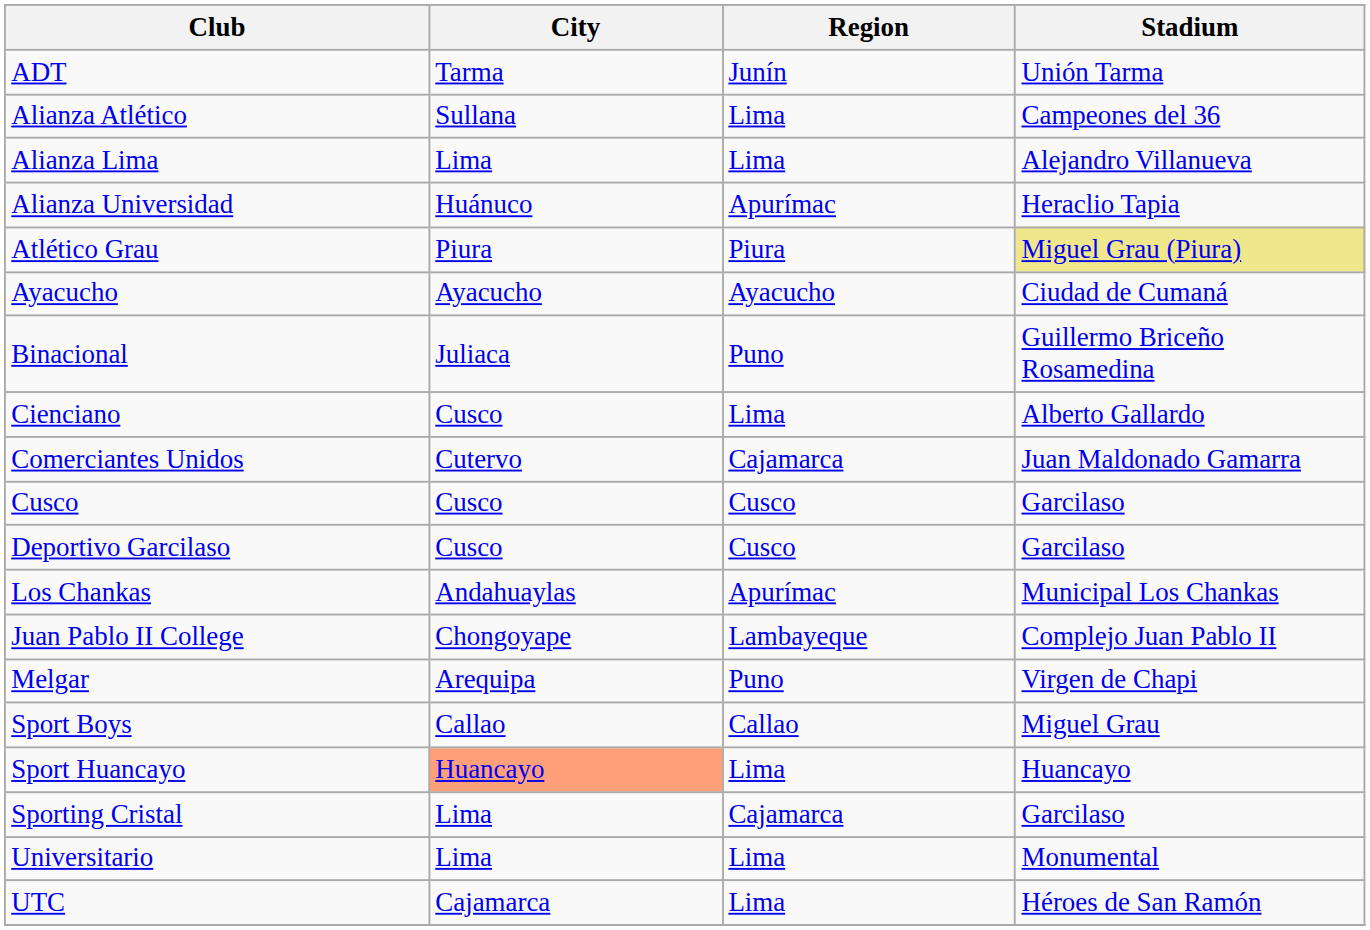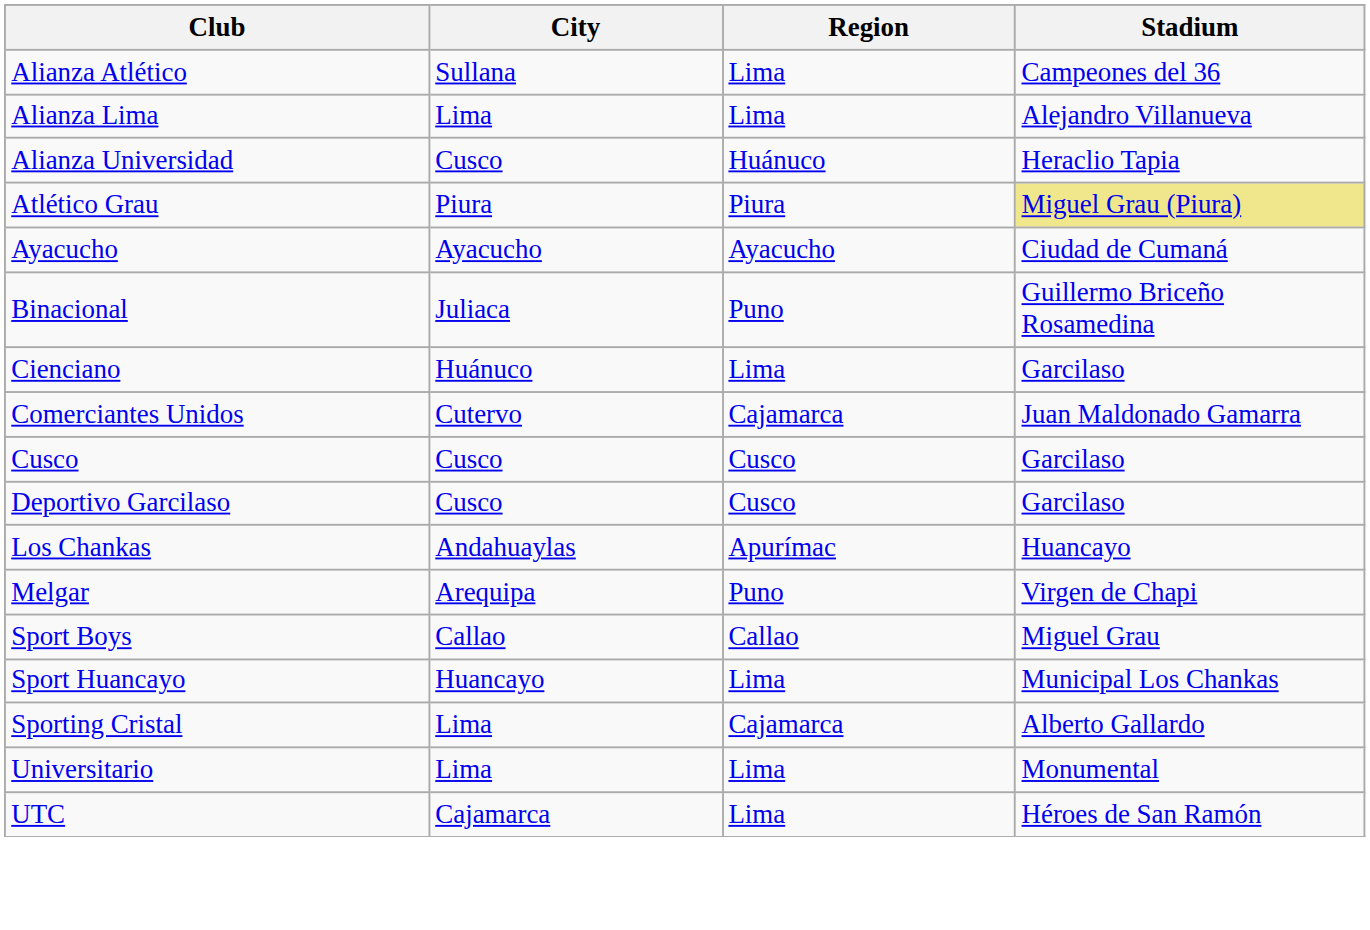 <table class="wikitable sortable" style="font-size:90%">
 <tr>
 <th width=220px>Club</th>
 <th width=150px>City</th>
 <th width=150px>Region</th>
 <th width=180px>Stadium</th>
-</tr>
-<tr>
-<td><a href='#'>ADT</a></td>
-<td><a href='#'>Tarma</a></td>
-<td><a href='#'>Junín</a></td>
-<td><a href='#'>Unión Tarma</a></td>
 </tr>
 <tr>
 <td><a href='#'>Alianza Atlético</a></td>
 <td><a href='#'>Sullana</a></td>
 <td><a href='#'>Lima</a></td>
 <td><a href='#'>Campeones del 36</a></td>
 </tr>
 <tr>
 <td><a href='#'>Alianza Lima</a></td>
 <td><a href='#'>Lima</a></td>
 <td><a href='#'>Lima</a></td>
 <td><a href='#'>Alejandro Villanueva</a></td>
 </tr>
 <tr>
 <td><a href='#'>Alianza Universidad</a></td>
+<td><a href='#'>Cusco</a></td>
 <td><a href='#'>Huánuco</a></td>
-<td><a href='#'>Apurímac</a></td>
 <td><a href='#'>Heraclio Tapia</a></td>
 </tr>
 <tr>
 <td><a href='#'>Atlético Grau</a></td>
 <td><a href='#'>Piura</a></td>
 <td><a href='#'>Piura</a></td>
 <td style="background: khaki;"><a href='#'>Miguel Grau (Piura)</a></td>
 </tr>
 <tr>
 <td><a href='#'>Ayacucho</a></td>
 <td><a href='#'>Ayacucho</a></td>
 <td><a href='#'>Ayacucho</a></td>
 <td><a href='#'>Ciudad de Cumaná</a></td>
 </tr>
 <tr>
 <td><a href='#'>Binacional</a></td>
 <td><a href='#'>Juliaca</a></td>
 <td><a href='#'>Puno</a></td>
 <td><a href='#'>Guillermo Briceño Rosamedina</a></td>
 </tr>
 <tr>
 <td><a href='#'>Cienciano</a></td>
-<td><a href='#'>Cusco</a></td>
+<td><a href='#'>Huánuco</a></td>
 <td><a href='#'>Lima</a></td>
-<td><a href='#'>Alberto Gallardo</a></td>
+<td><a href='#'>Garcilaso</a></td>
 </tr>
 <tr>
 <td><a href='#'>Comerciantes Unidos</a></td>
 <td><a href='#'>Cutervo</a></td>
 <td><a href='#'>Cajamarca</a></td>
 <td><a href='#'>Juan Maldonado Gamarra</a></td>
 </tr>
 <tr>
 <td><a href='#'>Cusco</a></td>
 <td><a href='#'>Cusco</a></td>
 <td><a href='#'>Cusco</a></td>
 <td><a href='#'>Garcilaso</a></td>
 </tr>
 <tr>
 <td><a href='#'>Deportivo Garcilaso</a></td>
 <td><a href='#'>Cusco</a></td>
 <td><a href='#'>Cusco</a></td>
 <td><a href='#'>Garcilaso</a></td>
 </tr>
 <tr>
 <td><a href='#'>Los Chankas</a></td>
 <td><a href='#'>Andahuaylas</a></td>
 <td><a href='#'>Apurímac</a></td>
-<td><a href='#'>Municipal Los Chankas</a></td>
-</tr>
-<tr>
-<td><a href='#'>Juan Pablo II College</a></td>
-<td><a href='#'>Chongoyape</a></td>
-<td><a href='#'>Lambayeque</a></td>
-<td><a href='#'>Complejo Juan Pablo II</a></td>
+<td><a href='#'>Huancayo</a></td>
 </tr>
 <tr>
 <td><a href='#'>Melgar</a></td>
 <td><a href='#'>Arequipa</a></td>
 <td><a href='#'>Puno</a></td>
 <td><a href='#'>Virgen de Chapi</a></td>
 </tr>
 <tr>
 <td><a href='#'>Sport Boys</a></td>
 <td><a href='#'>Callao</a></td>
 <td><a href='#'>Callao</a></td>
 <td><a href='#'>Miguel Grau</a></td>
 </tr>
 <tr>
 <td><a href='#'>Sport Huancayo</a></td>
-<td style="background: lightsalmon;"><a href='#'>Huancayo</a></td>
+<td><a href='#'>Huancayo</a></td>
 <td><a href='#'>Lima</a></td>
-<td><a href='#'>Huancayo</a></td>
+<td><a href='#'>Municipal Los Chankas</a></td>
 </tr>
 <tr>
 <td><a href='#'>Sporting Cristal</a></td>
 <td><a href='#'>Lima</a></td>
 <td><a href='#'>Cajamarca</a></td>
-<td><a href='#'>Garcilaso</a></td>
+<td><a href='#'>Alberto Gallardo</a></td>
 </tr>
 <tr>
 <td><a href='#'>Universitario</a></td>
 <td><a href='#'>Lima</a></td>
 <td><a href='#'>Lima</a></td>
 <td><a href='#'>Monumental</a></td>
 </tr>
 <tr>
 <td><a href='#'>UTC</a></td>
 <td><a href='#'>Cajamarca</a></td>
 <td><a href='#'>Lima</a></td>
 <td><a href='#'>Héroes de San Ramón</a></td>
 </tr>
 <tr>
 </tr>
 </table>
